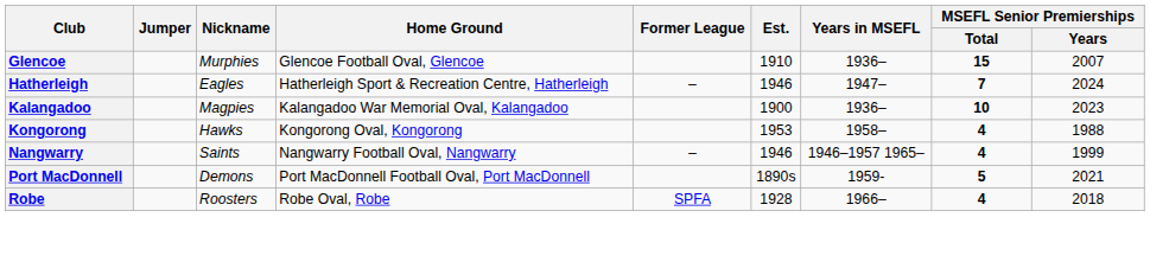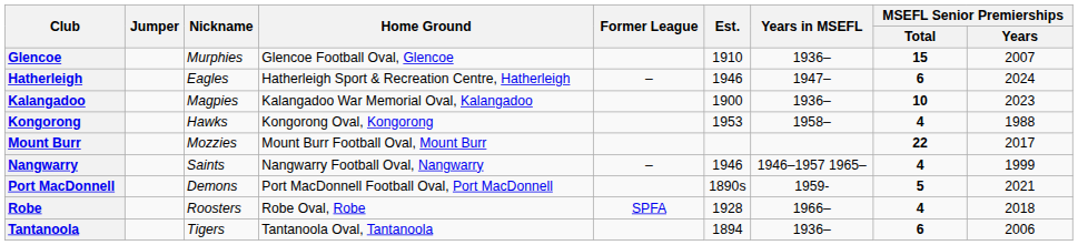 <table class="wikitable sortable mw-collapsible mw-collapsed" style="width:100%">
 <tr>
 <th rowspan="2">Club</th>
 <th rowspan="2">Jumper</th>
 <th rowspan="2">Nickname</th>
 <th rowspan="2">Home Ground</th>
 <th rowspan="2">Former League</th>
 <th rowspan="2">Est.</th>
 <th rowspan="2">Years in MSEFL</th>
 <th colspan="2">MSEFL Senior Premierships</th>
 </tr>
 <tr>
 <th>Total</th>
 <th>Years</th>
 </tr>
 <tr>
 <th style="text-align:left"><a href='#'>Glencoe</a></th>
 <td></td>
 <td><em>Murphies</em></td>
 <td>Glencoe Football Oval, <a href='#'>Glencoe</a></td>
 <td align="center"></td>
 <td align="center">1910</td>
 <td align="center">1936–</td>
 <td align="center"><strong>15</strong></td>
 <td align="center">2007</td>
 </tr>
 <tr>
 <th style="text-align:left"><a href='#'>Hatherleigh</a></th>
 <td></td>
 <td><em>Eagles</em></td>
 <td>Hatherleigh Sport & Recreation Centre, <a href='#'>Hatherleigh</a></td>
 <td align="center">–</td>
 <td align="center">1946</td>
 <td align="center">1947–</td>
-<td align="center"><strong>7</strong></td>
+<td align="center"><strong>6</strong></td>
 <td align="center">2024</td>
 </tr>
 <tr>
 <th style="text-align:left"><a href='#'>Kalangadoo</a></th>
 <td></td>
 <td><em>Magpies</em></td>
 <td>Kalangadoo War Memorial Oval, <a href='#'>Kalangadoo</a></td>
 <td align="center"></td>
 <td align="center">1900</td>
 <td align="center">1936–</td>
 <td align="center"><strong>10</strong></td>
 <td align="center">2023</td>
 </tr>
 <tr>
 <th style="text-align:left"><a href='#'>Kongorong</a></th>
 <td></td>
 <td><em>Hawks</em></td>
 <td>Kongorong Oval, <a href='#'>Kongorong</a></td>
 <td align="center"></td>
 <td align="center">1953</td>
 <td align="center">1958–</td>
 <td align="center"><strong>4</strong></td>
 <td align="center">1988</td>
+</tr>
+<tr>
+<th style="text-align:left"><a href='#'>Mount Burr</a></th>
+<td></td>
+<td><em>Mozzies</em></td>
+<td>Mount Burr Football Oval, <a href='#'>Mount Burr</a></td>
+<td align="center"></td>
+<td align="center"></td>
+<td align="center"></td>
+<td align="center"><strong>22</strong></td>
+<td align="center">2017</td>
 </tr>
 <tr>
 <th style="text-align:left"><a href='#'>Nangwarry</a></th>
 <td></td>
 <td><em>Saints</em></td>
 <td>Nangwarry Football Oval, <a href='#'>Nangwarry</a></td>
 <td align="center">–</td>
 <td align="center">1946</td>
 <td align="center">1946–1957 1965–</td>
 <td align="center"><strong>4</strong></td>
 <td align="center">1999</td>
 </tr>
 <tr>
 <th style="text-align:left"><a href='#'>Port MacDonnell</a></th>
 <td></td>
 <td><em>Demons</em></td>
 <td>Port MacDonnell Football Oval, <a href='#'>Port MacDonnell</a></td>
 <td align="center"></td>
 <td align="center">1890s</td>
 <td align="center">1959-</td>
 <td align="center"><strong>5</strong></td>
 <td align="center">2021</td>
 </tr>
 <tr>
 <th style="text-align:left"><a href='#'>Robe</a></th>
 <td></td>
 <td><em>Roosters</em></td>
 <td>Robe Oval, <a href='#'>Robe</a></td>
 <td align="center"><a href='#'>SPFA</a></td>
 <td align="center">1928</td>
 <td align="center">1966–</td>
 <td align="center"><strong>4</strong></td>
 <td align="center">2018</td>
 </tr>
+<tr>
+<th style="text-align:left"><a href='#'>Tantanoola</a></th>
+<td></td>
+<td><em>Tigers</em></td>
+<td>Tantanoola Oval, <a href='#'>Tantanoola</a></td>
+<td align="center"></td>
+<td align="center">1894</td>
+<td align="center">1936–</td>
+<td align="center"><strong>6</strong></td>
+<td align="center">2006</td>
+</tr>
 </table>
